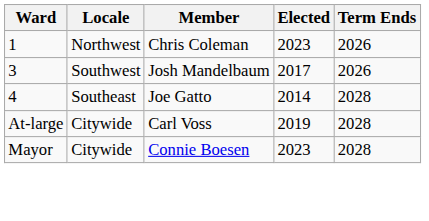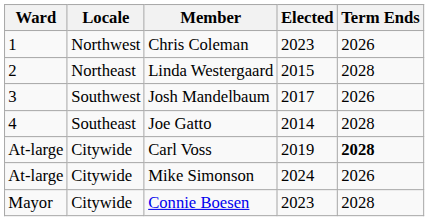 <table class="sortable wikitable">
 <tr>
 <th>Ward</th>
 <th>Locale</th>
 <th>Member</th>
 <th>Elected</th>
 <th>Term Ends</th>
 </tr>
 <tr>
 <td>1</td>
 <td>Northwest</td>
 <td>Chris Coleman</td>
 <td>2023</td>
 <td>2026</td>
+</tr>
+<tr>
+<td>2</td>
+<td>Northeast</td>
+<td>Linda Westergaard</td>
+<td>2015</td>
+<td>2028</td>
 </tr>
 <tr>
 <td>3</td>
 <td>Southwest</td>
 <td>Josh Mandelbaum</td>
 <td>2017</td>
 <td>2026</td>
 </tr>
 <tr>
 <td>4</td>
 <td>Southeast</td>
 <td>Joe Gatto</td>
 <td>2014</td>
 <td>2028</td>
 </tr>
 <tr>
 <td>At-large</td>
 <td>Citywide</td>
 <td>Carl Voss</td>
 <td>2019</td>
-<td>2028</td>
+<td><strong>2028</strong></td>
+</tr>
+<tr>
+<td>At-large</td>
+<td>Citywide</td>
+<td>Mike Simonson</td>
+<td>2024</td>
+<td>2026</td>
 </tr>
 <tr>
 <td>Mayor</td>
 <td>Citywide</td>
 <td><a href='#'>Connie Boesen</a></td>
 <td>2023</td>
 <td>2028</td>
 </tr>
 </table>
